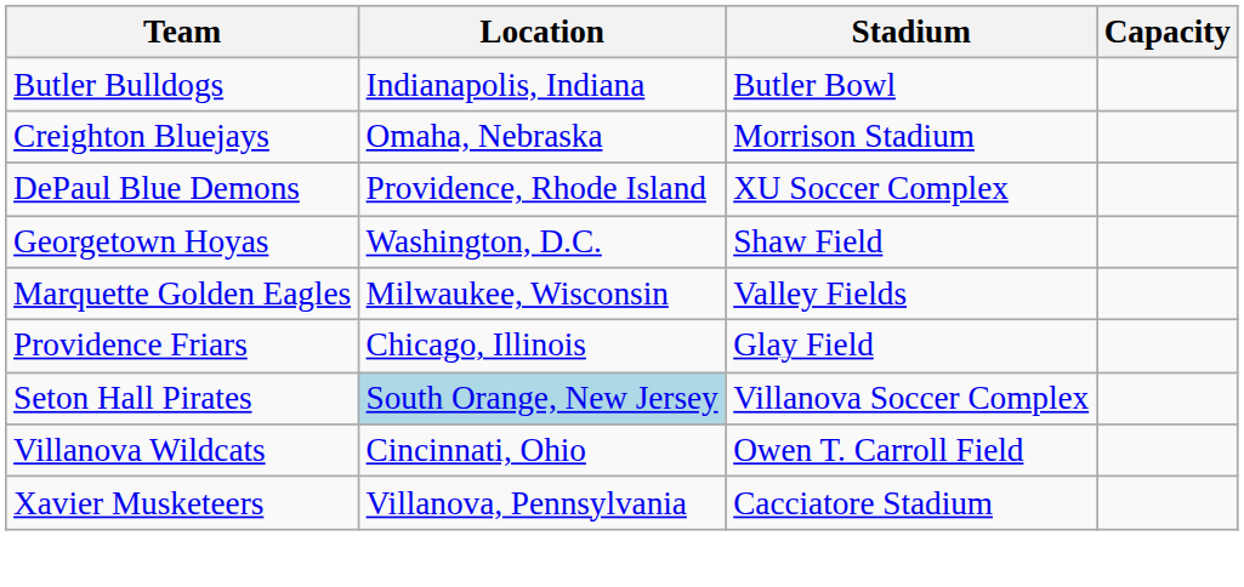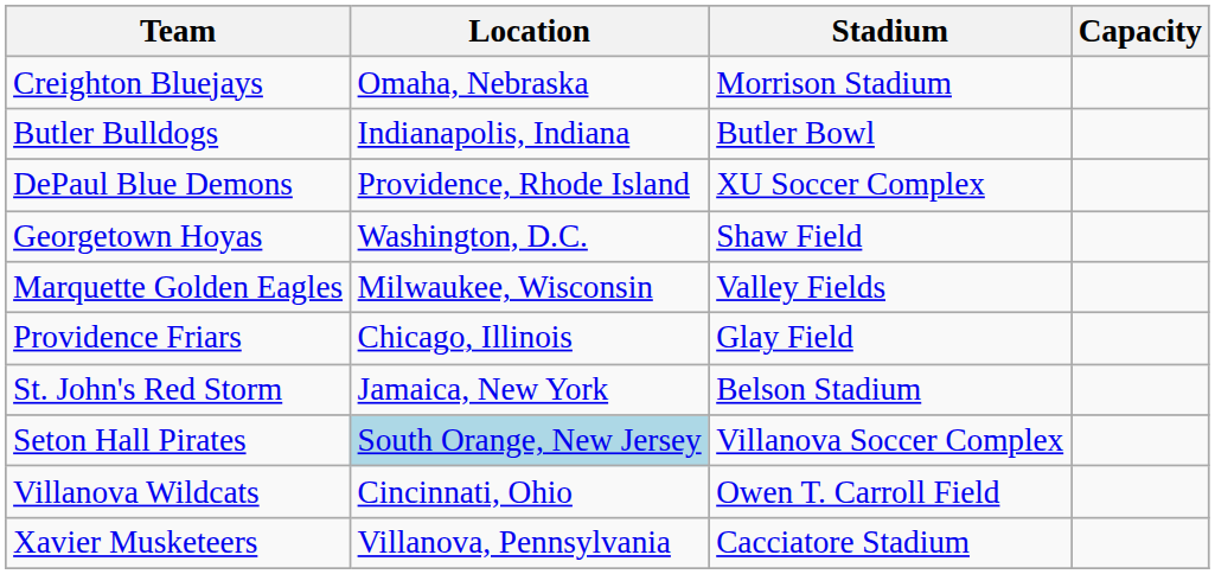 <table class="wikitable sortable" style="text-align: left;">
 <tr>
 <th>Team</th>
 <th>Location</th>
 <th>Stadium</th>
 <th>Capacity</th>
 </tr>
 <tr>
+<td><a href='#'>Creighton Bluejays</a></td>
+<td><a href='#'>Omaha, Nebraska</a></td>
+<td><a href='#'>Morrison Stadium</a></td>
+<td align="center"></td>
+</tr>
+<tr>
 <td><a href='#'>Butler Bulldogs</a></td>
 <td><a href='#'>Indianapolis, Indiana</a></td>
 <td><a href='#'>Butler Bowl</a></td>
-<td align="center"></td>
-</tr>
-<tr>
-<td><a href='#'>Creighton Bluejays</a></td>
-<td><a href='#'>Omaha, Nebraska</a></td>
-<td><a href='#'>Morrison Stadium</a></td>
 <td align="center"></td>
 </tr>
 <tr>
 <td><a href='#'>DePaul Blue Demons</a></td>
 <td><a href='#'>Providence, Rhode Island</a></td>
 <td><a href='#'>XU Soccer Complex</a></td>
 <td align="center"></td>
 </tr>
 <tr>
 <td><a href='#'>Georgetown Hoyas</a></td>
 <td><a href='#'>Washington, D.C.</a></td>
 <td><a href='#'>Shaw Field</a></td>
 <td align="center"></td>
 </tr>
 <tr>
 <td><a href='#'>Marquette Golden Eagles</a></td>
 <td><a href='#'>Milwaukee, Wisconsin</a></td>
 <td><a href='#'>Valley Fields</a></td>
 <td align="center"></td>
 </tr>
 <tr>
 <td><a href='#'>Providence Friars</a></td>
 <td><a href='#'>Chicago, Illinois</a></td>
 <td><a href='#'>Glay Field</a></td>
 <td align="center"></td>
 </tr>
 <tr>
+<td><a href='#'>St. John's Red Storm</a></td>
+<td><a href='#'>Jamaica, New York</a></td>
+<td><a href='#'>Belson Stadium</a></td>
+<td align="center"></td>
+</tr>
+<tr>
 <td><a href='#'>Seton Hall Pirates</a></td>
 <td style="background: lightblue;"><a href='#'>South Orange, New Jersey</a></td>
 <td><a href='#'>Villanova Soccer Complex</a></td>
 <td align="center"></td>
 </tr>
 <tr>
 <td><a href='#'>Villanova Wildcats</a></td>
 <td><a href='#'>Cincinnati, Ohio</a></td>
 <td><a href='#'>Owen T. Carroll Field</a></td>
 <td align="center"></td>
 </tr>
 <tr>
 <td><a href='#'>Xavier Musketeers</a></td>
 <td><a href='#'>Villanova, Pennsylvania</a></td>
 <td><a href='#'>Cacciatore Stadium</a></td>
 <td align="center"></td>
 </tr>
 </table>
